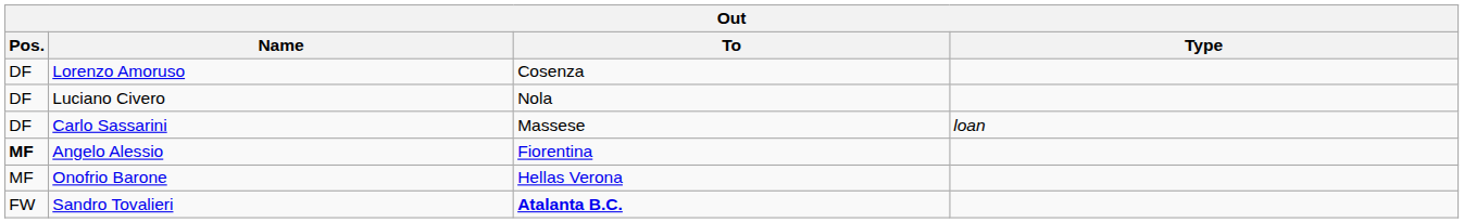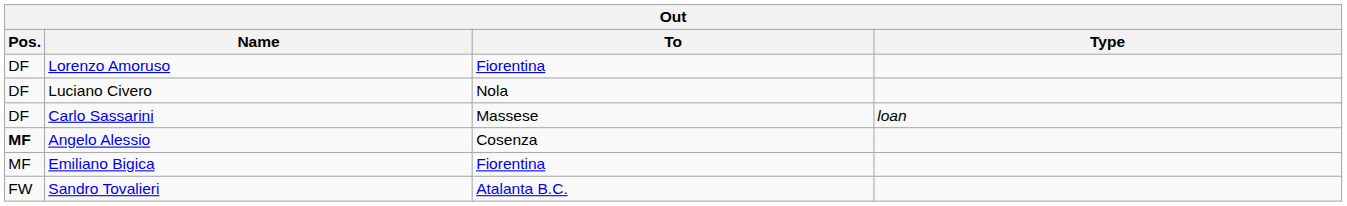 <table class="wikitable" style="font-size:90%;">
 <tr>
 <th colspan="4">Out</th>
 </tr>
 <tr>
 <th width=3%>Pos.</th>
 <th width=32%>Name</th>
 <th width=30%>To</th>
 <th width=35%>Type</th>
 </tr>
 <tr>
 <td>DF</td>
 <td><a href='#'>Lorenzo Amoruso</a></td>
-<td>Cosenza</td>
+<td><a href='#'>Fiorentina</a></td>
 <td></td>
 </tr>
 <tr>
 <td>DF</td>
 <td>Luciano Civero</td>
 <td>Nola</td>
 <td></td>
 </tr>
 <tr>
 <td>DF</td>
 <td><a href='#'>Carlo Sassarini</a></td>
 <td>Massese</td>
 <td><em>loan</em></td>
 </tr>
 <tr>
 <td><strong>MF</strong></td>
 <td><a href='#'>Angelo Alessio</a></td>
-<td><a href='#'>Fiorentina</a></td>
+<td>Cosenza</td>
 <td></td>
 </tr>
 <tr>
 <td>MF</td>
-<td><a href='#'>Onofrio Barone</a></td>
-<td><a href='#'>Hellas Verona</a></td>
+<td><a href='#'>Emiliano Bigica</a></td>
+<td><a href='#'>Fiorentina</a></td>
 <td></td>
 </tr>
 <tr>
 <td>FW</td>
 <td><a href='#'>Sandro Tovalieri</a></td>
-<td><strong><a href='#'>Atalanta B.C.</a></strong></td>
+<td><a href='#'>Atalanta B.C.</a></td>
 <td></td>
 </tr>
 </table>
